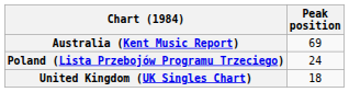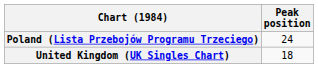 <table class="wikitable sortable plainrowheaders" style="text-align:center">
 <tr>
 <th scope="col">Chart (1984)</th>
 <th scope="col">Peak<br> position</th>
-</tr>
-<tr>
-<th scope="row">Australia (<a href='#'>Kent Music Report</a>)</th>
-<td>69</td>
 </tr>
 <tr>
 <th scope="row">Poland (<a href='#'>Lista Przebojów Programu Trzeciego</a>)</th>
 <td>24</td>
 </tr>
 <tr>
 <th scope="row">United Kingdom (<a href='#'>UK Singles Chart</a>)</th>
 <td>18</td>
 </tr>
 </table>
